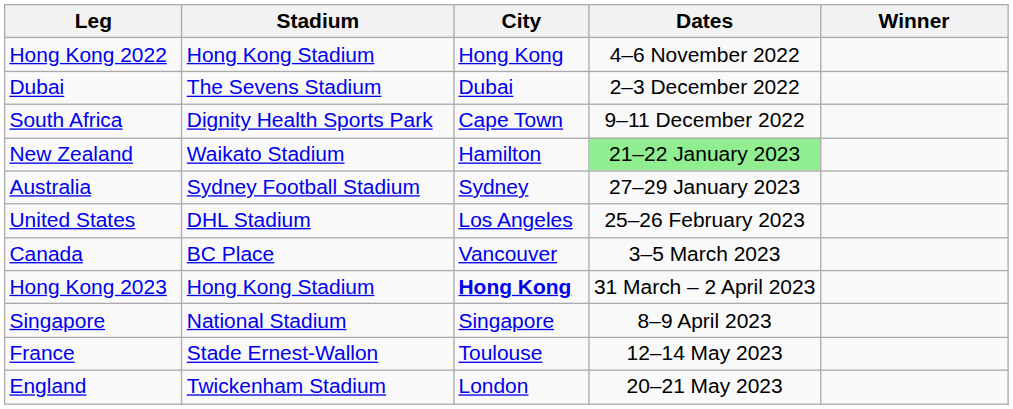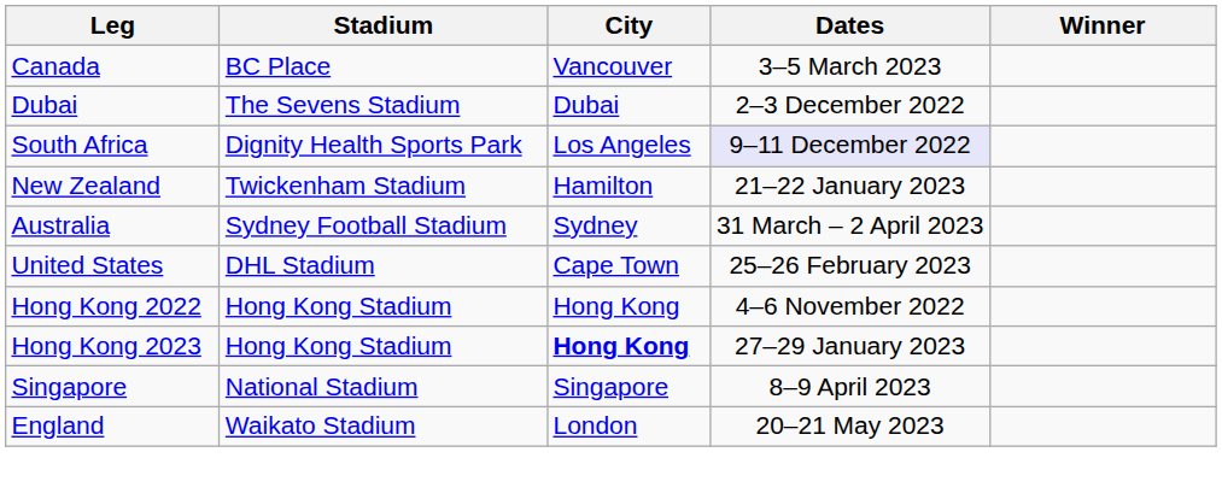 <table class="wikitable sortable"  text-align:left;">
 <tr bgcolor="#efefef">
 <th style="width:8.0em;">Leg</th>
 <th style="width:12.5em;">Stadium</th>
 <th style="width:6.0em;">City</th>
 <th>Dates</th>
 <th style="width:8.5em;">Winner</th>
 </tr>
 <tr>
-<td><a href='#'>Hong Kong 2022</a></td>
-<td><a href='#'>Hong Kong Stadium</a></td>
-<td><a href='#'>Hong Kong</a></td>
-<td align=center>4–6 November 2022</td>
+<td><a href='#'>Canada</a></td>
+<td><a href='#'>BC Place</a></td>
+<td><a href='#'>Vancouver</a></td>
+<td align=center>3–5 March 2023</td>
 <td></td>
 </tr>
 <tr>
 <td><a href='#'>Dubai</a></td>
 <td><a href='#'>The Sevens Stadium</a></td>
 <td><a href='#'>Dubai</a></td>
 <td align=center>2–3 December 2022</td>
 <td></td>
 </tr>
 <tr>
 <td><a href='#'>South Africa</a></td>
 <td><a href='#'>Dignity Health Sports Park</a></td>
-<td><a href='#'>Cape Town</a></td>
-<td align=center>9–11 December 2022</td>
+<td><a href='#'>Los Angeles</a></td>
+<td align=center style="background: lavender;">9–11 December 2022</td>
 <td></td>
 </tr>
 <tr>
 <td><a href='#'>New Zealand</a></td>
-<td><a href='#'>Waikato Stadium</a></td>
+<td><a href='#'>Twickenham Stadium</a></td>
 <td><a href='#'>Hamilton</a></td>
-<td align=center style="background: lightgreen;">21–22 January 2023</td>
+<td align=center>21–22 January 2023</td>
 <td></td>
 </tr>
 <tr>
 <td><a href='#'>Australia</a></td>
 <td><a href='#'>Sydney Football Stadium</a></td>
 <td><a href='#'>Sydney</a></td>
-<td align=center>27–29 January 2023</td>
+<td align=center>31 March – 2 April 2023</td>
 <td></td>
 </tr>
 <tr>
 <td><a href='#'>United States</a></td>
 <td><a href='#'>DHL Stadium</a></td>
-<td><a href='#'>Los Angeles</a></td>
+<td><a href='#'>Cape Town</a></td>
 <td align=center>25–26 February 2023</td>
 <td></td>
 </tr>
 <tr>
-<td><a href='#'>Canada</a></td>
-<td><a href='#'>BC Place</a></td>
-<td><a href='#'>Vancouver</a></td>
-<td align=center>3–5 March 2023</td>
+<td><a href='#'>Hong Kong 2022</a></td>
+<td><a href='#'>Hong Kong Stadium</a></td>
+<td><a href='#'>Hong Kong</a></td>
+<td align=center>4–6 November 2022</td>
 <td></td>
 </tr>
 <tr>
 <td><a href='#'>Hong Kong 2023</a></td>
 <td><a href='#'>Hong Kong Stadium</a></td>
 <td><strong><a href='#'>Hong Kong</a></strong></td>
-<td align=center>31 March – 2 April 2023</td>
+<td align=center>27–29 January 2023</td>
 <td></td>
 </tr>
 <tr>
 <td><a href='#'>Singapore</a></td>
 <td><a href='#'>National Stadium</a></td>
 <td><a href='#'>Singapore</a></td>
 <td align=center>8–9 April 2023</td>
 <td></td>
 </tr>
 <tr>
-<td><a href='#'>France</a></td>
-<td><a href='#'>Stade Ernest-Wallon</a></td>
-<td><a href='#'>Toulouse</a></td>
-<td align=center>12–14 May 2023</td>
-<td></td>
-</tr>
-<tr>
 <td><a href='#'>England</a></td>
-<td><a href='#'>Twickenham Stadium</a></td>
+<td><a href='#'>Waikato Stadium</a></td>
 <td><a href='#'>London</a></td>
 <td align=center>20–21 May 2023</td>
 <td></td>
 </tr>
 </table>
